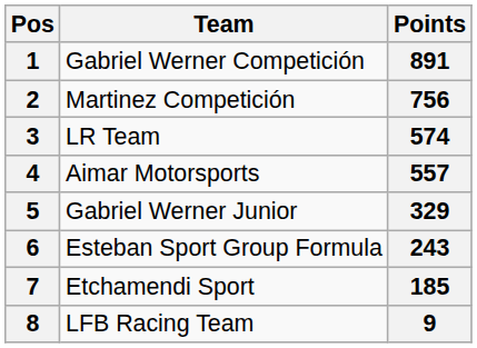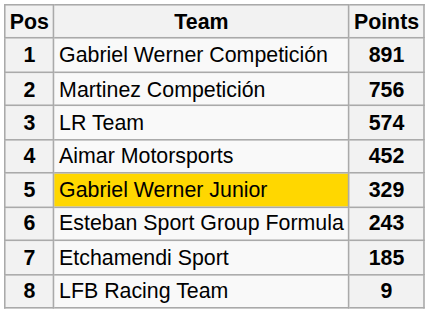 <table class="wikitable" style="font-size:85%; text-align:center">
 <tr>
 <th valign="middle">Pos</th>
 <th valign="middle">Team</th>
 <th>Points</th>
 </tr>
 <tr>
 <th>1</th>
 <td align="left">Gabriel Werner Competición</td>
 <th>891</th>
 </tr>
 <tr>
 <th>2</th>
 <td align="left">Martinez Competición</td>
 <th>756</th>
 </tr>
 <tr>
 <th>3</th>
 <td align="left">LR Team</td>
 <th>574</th>
 </tr>
 <tr>
 <th>4</th>
 <td align="left">Aimar Motorsports</td>
-<th>557</th>
+<th>452</th>
 </tr>
 <tr>
 <th>5</th>
-<td align="left">Gabriel Werner Junior</td>
+<td align="left" style="background: gold;">Gabriel Werner Junior</td>
 <th>329</th>
 </tr>
 <tr>
 <th>6</th>
 <td align="left">Esteban Sport Group Formula</td>
 <th>243</th>
 </tr>
 <tr>
 <th>7</th>
 <td align="left">Etchamendi Sport</td>
 <th>185</th>
 </tr>
 <tr>
 <th>8</th>
 <td align="left">LFB Racing Team</td>
 <th>9</th>
 </tr>
 </table>
